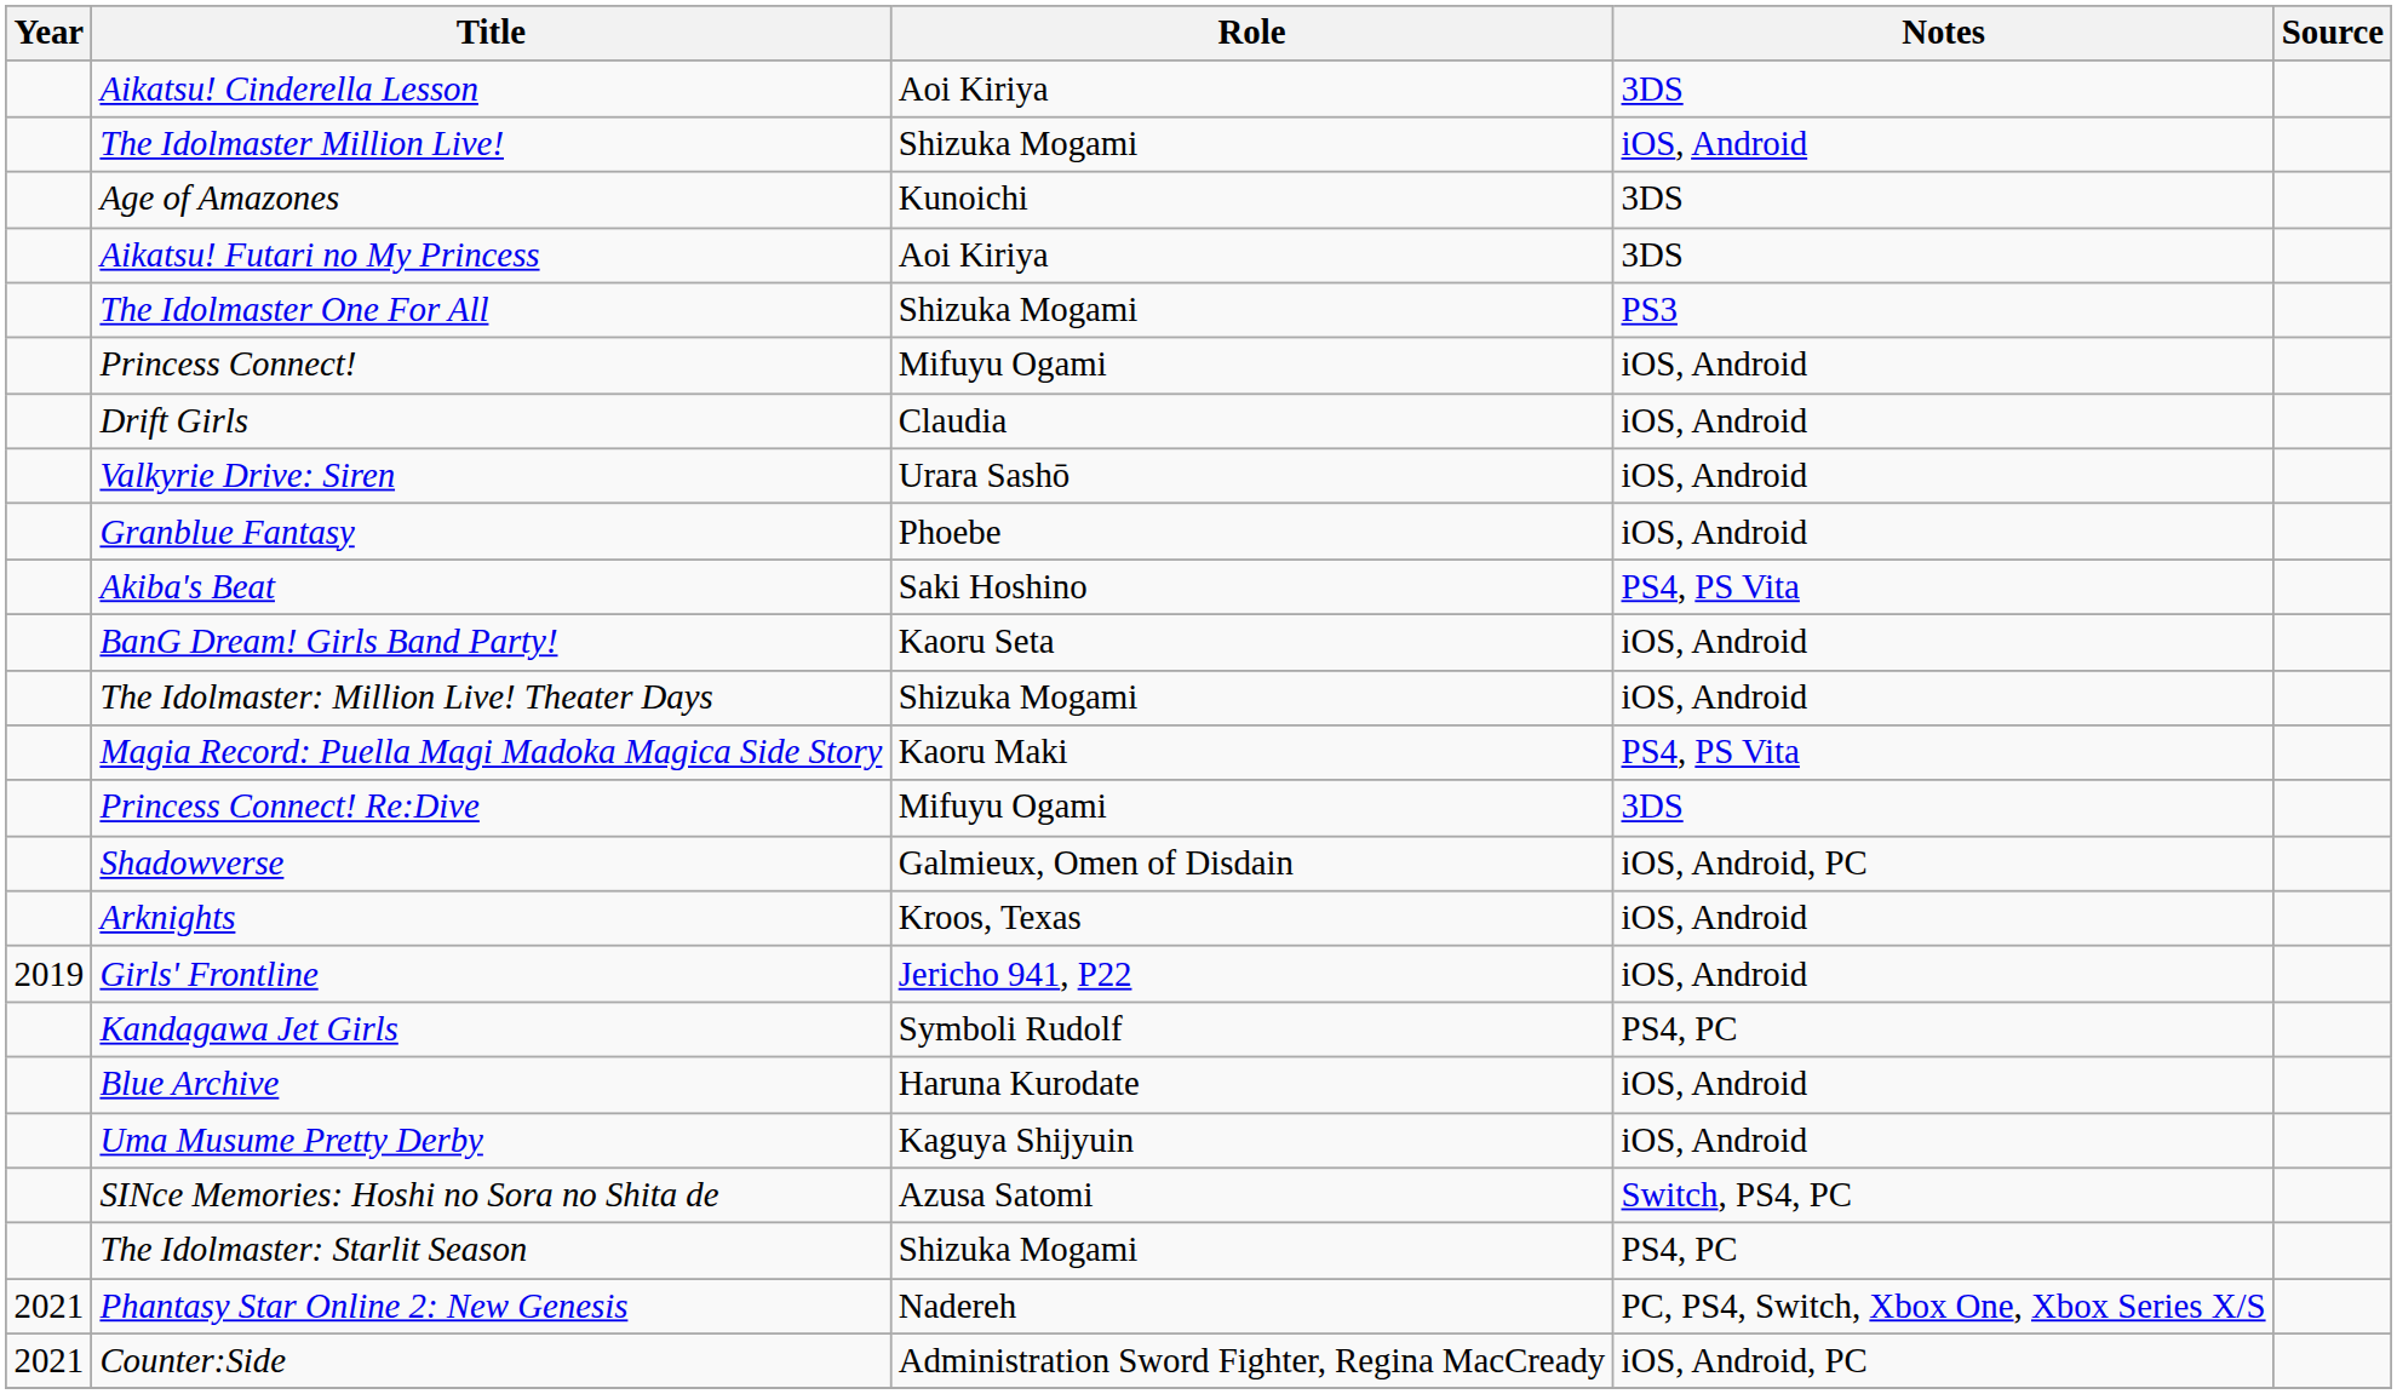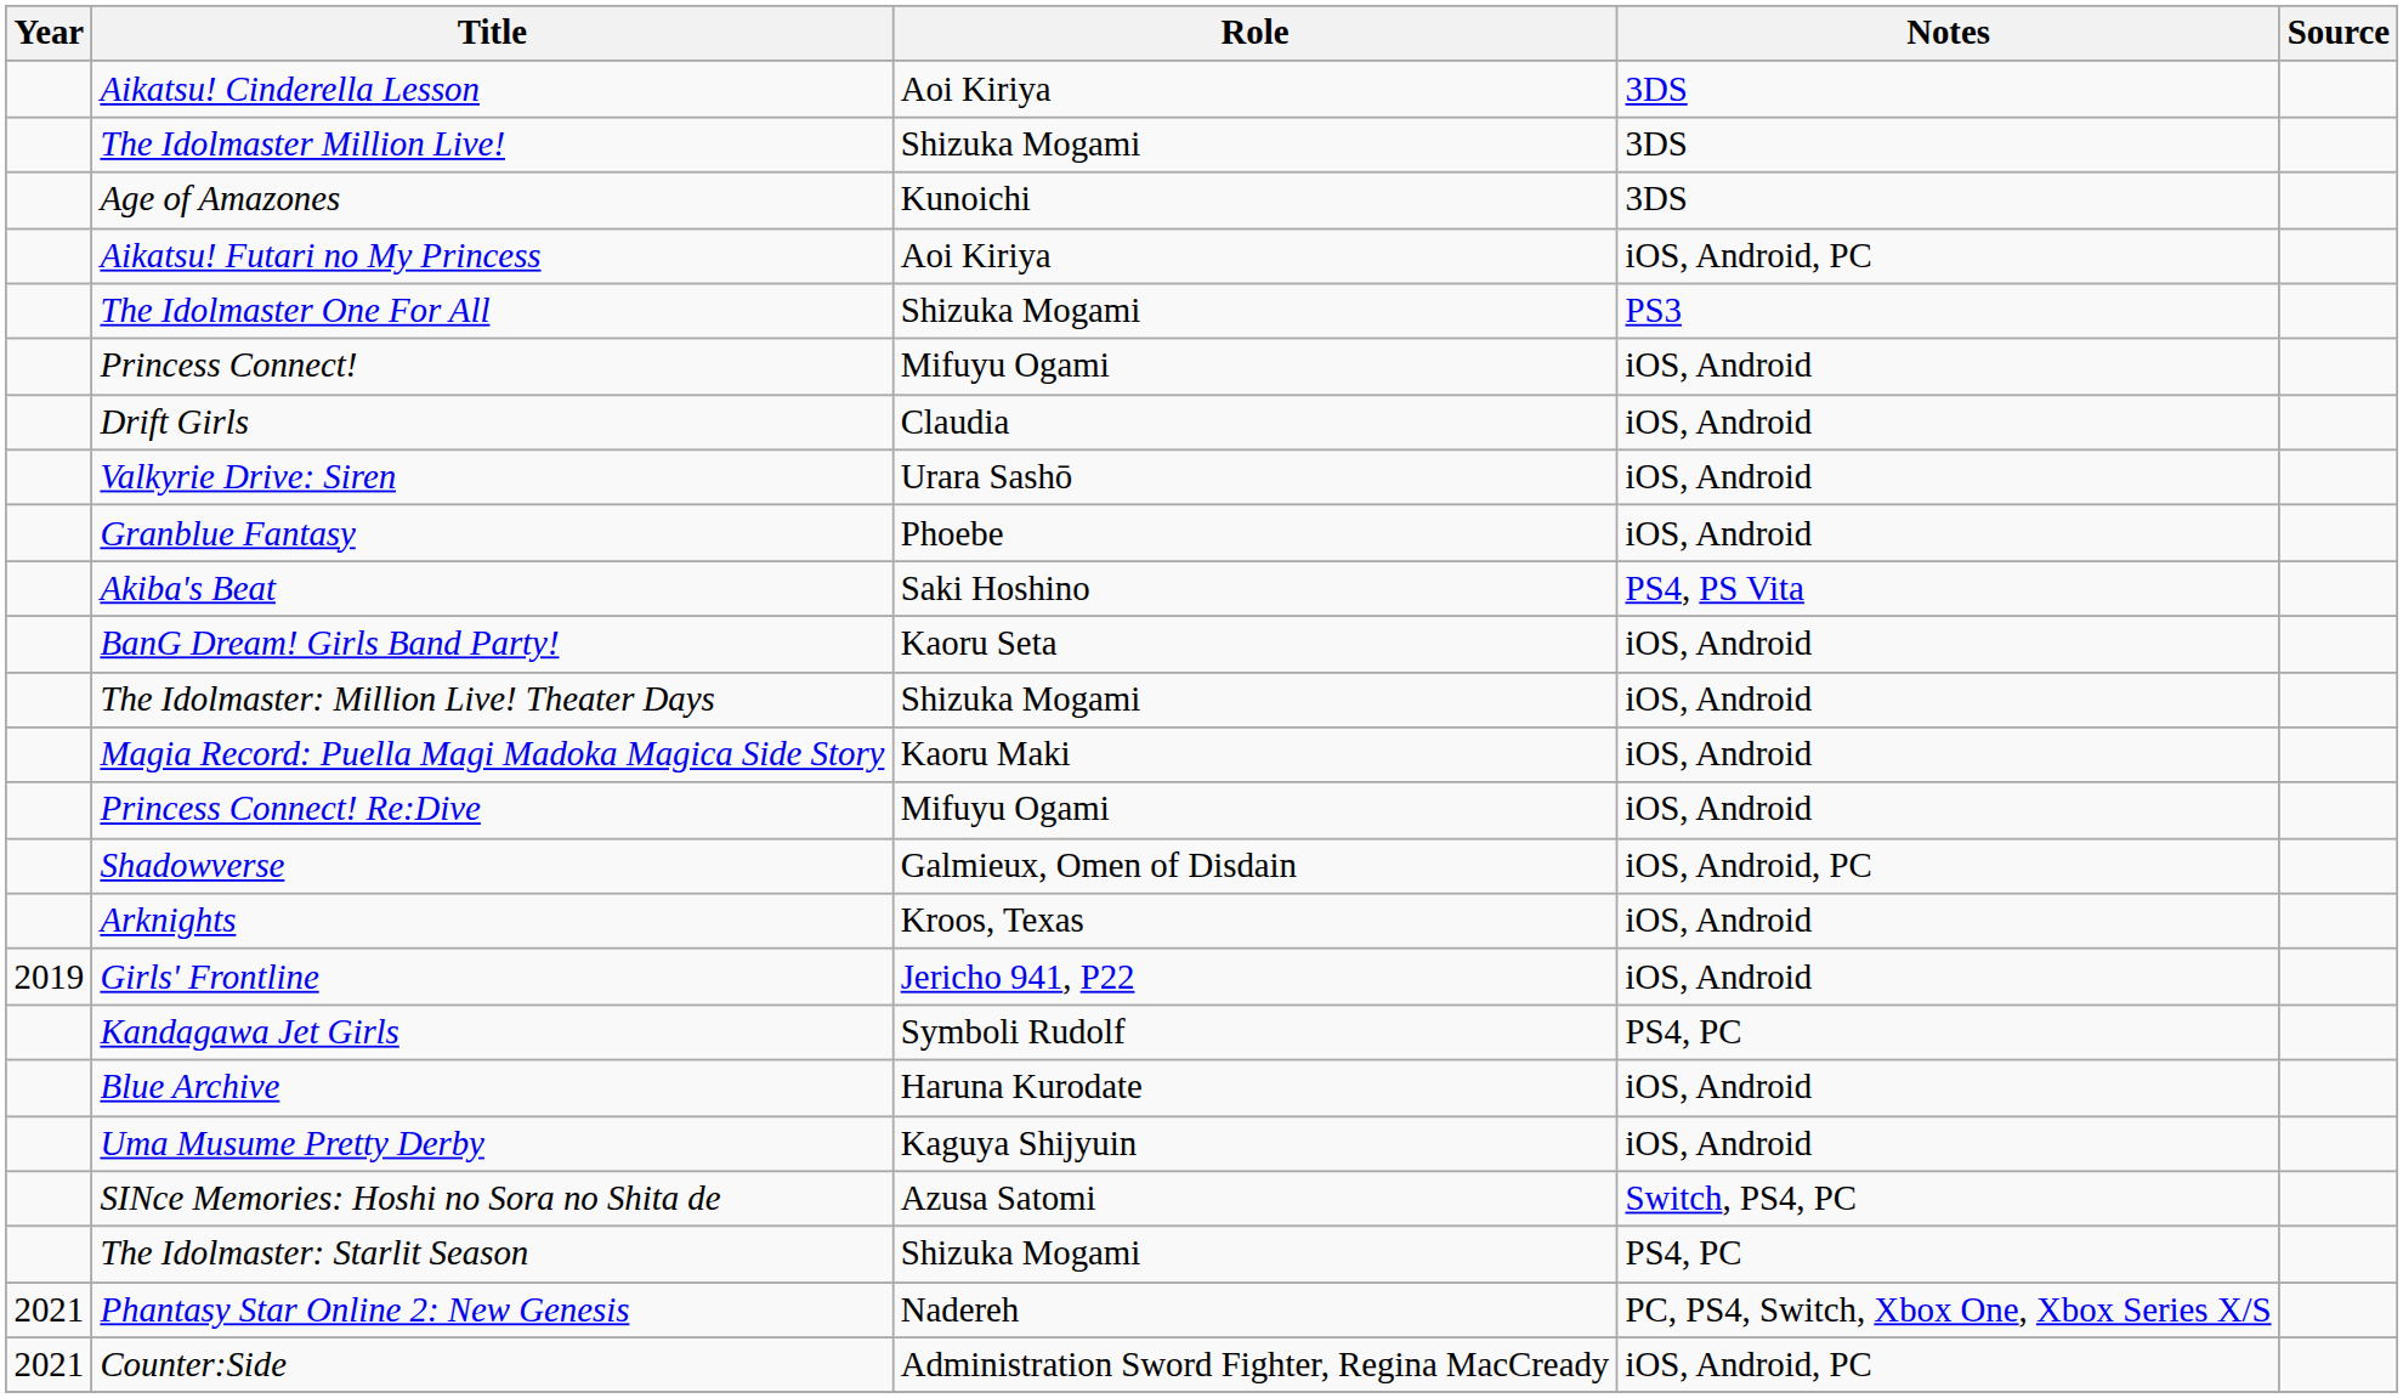 <table class="wikitable sortable plainrowheaders">
 <tr>
 <th>Year</th>
 <th>Title</th>
 <th>Role</th>
 <th class="unsortable">Notes</th>
 <th class="unsortable">Source</th>
 </tr>
 <tr>
 <td></td>
 <td><em><a href='#'>Aikatsu! Cinderella Lesson</a></em></td>
 <td>Aoi Kiriya</td>
 <td><a href='#'>3DS</a></td>
 <td></td>
 </tr>
 <tr>
 <td></td>
 <td><em><a href='#'>The Idolmaster Million Live!</a></em></td>
 <td>Shizuka Mogami</td>
-<td><a href='#'>iOS</a>, <a href='#'>Android</a></td>
+<td>3DS</td>
 <td></td>
 </tr>
 <tr>
 <td></td>
 <td><em>Age of Amazones</em></td>
 <td>Kunoichi</td>
 <td>3DS</td>
 <td></td>
 </tr>
 <tr>
 <td></td>
 <td><em><a href='#'>Aikatsu! Futari no My Princess</a></em></td>
 <td>Aoi Kiriya</td>
-<td>3DS</td>
+<td>iOS, Android, PC</td>
 <td></td>
 </tr>
 <tr>
 <td></td>
 <td><em><a href='#'>The Idolmaster One For All</a></em></td>
 <td>Shizuka Mogami</td>
 <td><a href='#'>PS3</a></td>
 <td></td>
 </tr>
 <tr>
 <td></td>
 <td><em>Princess Connect!</em></td>
 <td>Mifuyu Ogami</td>
 <td>iOS, Android</td>
 <td></td>
 </tr>
 <tr>
 <td></td>
 <td><em>Drift Girls</em></td>
 <td>Claudia</td>
 <td>iOS, Android</td>
 <td></td>
 </tr>
 <tr>
 <td></td>
 <td><em><a href='#'>Valkyrie Drive: Siren</a></em></td>
 <td>Urara Sashō</td>
 <td>iOS, Android</td>
 <td></td>
 </tr>
 <tr>
 <td></td>
 <td><em><a href='#'>Granblue Fantasy</a></em></td>
 <td>Phoebe</td>
 <td>iOS, Android</td>
 <td></td>
 </tr>
 <tr>
 <td></td>
 <td><em><a href='#'>Akiba's Beat</a></em></td>
 <td>Saki Hoshino</td>
 <td><a href='#'>PS4</a>, <a href='#'>PS Vita</a></td>
 <td></td>
 </tr>
 <tr>
 <td></td>
 <td><em><a href='#'>BanG Dream! Girls Band Party!</a></em></td>
 <td>Kaoru Seta</td>
 <td>iOS, Android</td>
 <td></td>
 </tr>
 <tr>
 <td></td>
 <td><em>The Idolmaster: Million Live! Theater Days</em></td>
 <td>Shizuka Mogami</td>
 <td>iOS, Android</td>
 <td></td>
 </tr>
 <tr>
 <td></td>
 <td><em><a href='#'>Magia Record: Puella Magi Madoka Magica Side Story</a></em></td>
 <td>Kaoru Maki</td>
-<td><a href='#'>PS4</a>, <a href='#'>PS Vita</a></td>
+<td>iOS, Android</td>
 <td></td>
 </tr>
 <tr>
 <td></td>
 <td><em><a href='#'>Princess Connect! Re:Dive</a></em></td>
 <td>Mifuyu Ogami</td>
-<td><a href='#'>3DS</a></td>
+<td>iOS, Android</td>
 <td></td>
 </tr>
 <tr>
 <td></td>
 <td><em><a href='#'>Shadowverse</a></em></td>
 <td>Galmieux, Omen of Disdain</td>
 <td>iOS, Android, PC</td>
 <td></td>
 </tr>
 <tr>
 <td></td>
 <td><em><a href='#'>Arknights</a></em></td>
 <td>Kroos, Texas</td>
 <td>iOS, Android</td>
 <td></td>
 </tr>
 <tr>
 <td>2019</td>
 <td><em><a href='#'>Girls' Frontline</a></em></td>
 <td><a href='#'>Jericho 941</a>, <a href='#'>P22</a></td>
 <td>iOS, Android</td>
 <td></td>
 </tr>
 <tr>
 <td></td>
 <td><em><a href='#'>Kandagawa Jet Girls</a></em></td>
 <td>Symboli Rudolf</td>
 <td>PS4, PC</td>
 <td></td>
 </tr>
 <tr>
 <td></td>
 <td><em><a href='#'>Blue Archive</a></em></td>
 <td>Haruna Kurodate</td>
 <td>iOS, Android</td>
 <td></td>
 </tr>
 <tr>
 <td></td>
 <td><em><a href='#'>Uma Musume Pretty Derby</a></em></td>
 <td>Kaguya Shijyuin</td>
 <td>iOS, Android</td>
 <td></td>
 </tr>
 <tr>
 <td></td>
 <td><em>SINce Memories: Hoshi no Sora no Shita de</em></td>
 <td>Azusa Satomi</td>
 <td><a href='#'>Switch</a>, PS4, PC</td>
 <td></td>
 </tr>
 <tr>
 <td></td>
 <td><em>The Idolmaster: Starlit Season</em></td>
 <td>Shizuka Mogami</td>
 <td>PS4, PC</td>
 <td></td>
 </tr>
 <tr>
 <td>2021</td>
 <td><em><a href='#'>Phantasy Star Online 2: New Genesis</a></em></td>
 <td>Nadereh</td>
 <td>PC, PS4, Switch, <a href='#'>Xbox One</a>, <a href='#'>Xbox Series X/S</a></td>
 <td></td>
 </tr>
 <tr>
 <td>2021</td>
 <td><em>Counter:Side</em></td>
 <td>Administration Sword Fighter, Regina MacCready</td>
 <td>iOS, Android, PC</td>
 <td></td>
 </tr>
 <tr>
 </tr>
 </table>
